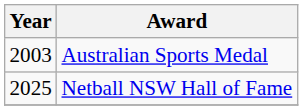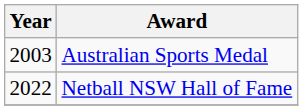 <table class="wikitable collapsible">
 <tr>
 <th>Year</th>
 <th>Award</th>
 </tr>
 <tr>
 <td>2003</td>
 <td><a href='#'>Australian Sports Medal</a></td>
 </tr>
 <tr>
-<td>2025</td>
+<td>2022</td>
 <td><a href='#'>Netball NSW Hall of Fame</a></td>
 </tr>
 <tr>
 </tr>
 </table>
